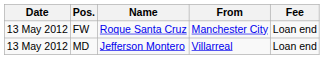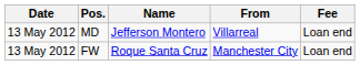 <table class="wikitable">
 <tr>
 <th>Date</th>
 <th>Pos.</th>
 <th>Name</th>
 <th>From</th>
 <th>Fee</th>
 </tr>
 <tr>
 <td>13 May 2012</td>
+<td>MD</td>
+<td> <a href='#'>Jefferson Montero</a></td>
+<td> <a href='#'>Villarreal</a></td>
+<td>Loan end</td>
+</tr>
+<tr>
+<td>13 May 2012</td>
 <td>FW</td>
 <td> <a href='#'>Roque Santa Cruz</a></td>
 <td> <a href='#'>Manchester City</a></td>
 <td>Loan end</td>
 </tr>
-<tr>
-<td>13 May 2012</td>
-<td>MD</td>
-<td> <a href='#'>Jefferson Montero</a></td>
-<td> <a href='#'>Villarreal</a></td>
-<td>Loan end</td>
-</tr>
 </table>
